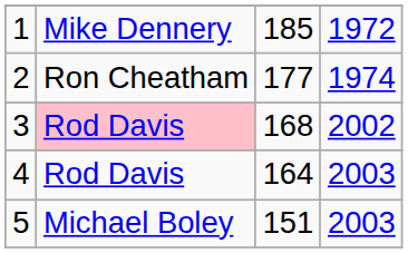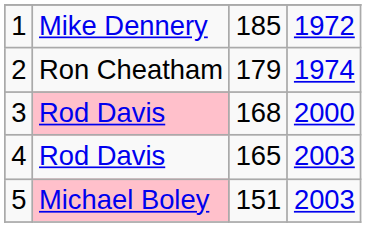 <table class="wikitable">
 <tr>
 </tr>
 <tr>
 <td>1</td>
 <td><a href='#'>Mike Dennery</a></td>
 <td>185</td>
 <td><a href='#'>1972</a></td>
 </tr>
 <tr>
 <td>2</td>
 <td>Ron Cheatham</td>
-<td>177</td>
+<td>179</td>
 <td><a href='#'>1974</a></td>
 </tr>
 <tr>
 <td>3</td>
 <td style="background: pink;"><a href='#'>Rod Davis</a></td>
 <td>168</td>
-<td><a href='#'>2002</a></td>
+<td><a href='#'>2000</a></td>
 </tr>
 <tr>
 <td>4</td>
 <td><a href='#'>Rod Davis</a></td>
-<td>164</td>
+<td>165</td>
 <td><a href='#'>2003</a></td>
 </tr>
 <tr>
 <td>5</td>
-<td><a href='#'>Michael Boley</a></td>
+<td style="background: pink;"><a href='#'>Michael Boley</a></td>
 <td>151</td>
 <td><a href='#'>2003</a></td>
 </tr>
 </table>
